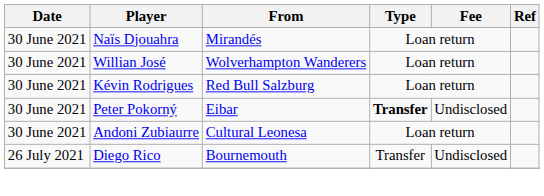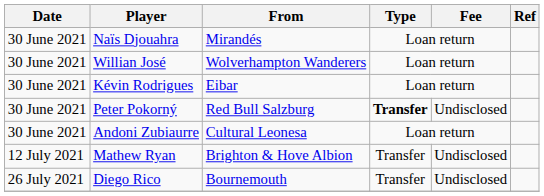 <table class="wikitable">
 <tr>
 <th>Date</th>
 <th>Player</th>
 <th>From</th>
 <th>Type</th>
 <th>Fee</th>
 <th>Ref</th>
 </tr>
 <tr>
 <td>30 June 2021</td>
 <td> <a href='#'>Naïs Djouahra</a></td>
 <td><a href='#'>Mirandés</a></td>
 <td align=center colspan=2>Loan return</td>
 <td align=center></td>
 </tr>
 <tr>
 <td>30 June 2021</td>
 <td> <a href='#'>Willian José</a></td>
 <td> <a href='#'>Wolverhampton Wanderers</a></td>
 <td align=center colspan=2>Loan return</td>
 <td align=center></td>
 </tr>
 <tr>
 <td>30 June 2021</td>
 <td> <a href='#'>Kévin Rodrigues</a></td>
-<td> <a href='#'>Red Bull Salzburg</a></td>
+<td><a href='#'>Eibar</a></td>
 <td align=center colspan=2>Loan return</td>
 <td align=center></td>
 </tr>
 <tr>
 <td>30 June 2021</td>
 <td> <a href='#'>Peter Pokorný</a></td>
-<td><a href='#'>Eibar</a></td>
+<td> <a href='#'>Red Bull Salzburg</a></td>
 <td align=center><strong>Transfer</strong></td>
 <td align=center>Undisclosed</td>
 <td align=center></td>
 </tr>
 <tr>
 <td>30 June 2021</td>
 <td> <a href='#'>Andoni Zubiaurre</a></td>
 <td><a href='#'>Cultural Leonesa</a></td>
 <td align=center colspan=2>Loan return</td>
+<td align=center></td>
+</tr>
+<tr>
+<td>12 July 2021</td>
+<td> <a href='#'>Mathew Ryan</a></td>
+<td> <a href='#'>Brighton & Hove Albion</a></td>
+<td align=center>Transfer</td>
+<td align=center>Undisclosed</td>
 <td align=center></td>
 </tr>
 <tr>
 <td>26 July 2021</td>
 <td> <a href='#'>Diego Rico</a></td>
 <td> <a href='#'>Bournemouth</a></td>
 <td align=center>Transfer</td>
 <td align=center>Undisclosed</td>
 <td align=center></td>
 </tr>
 <tr>
 </tr>
 </table>
